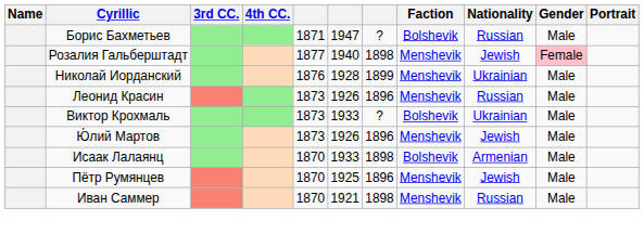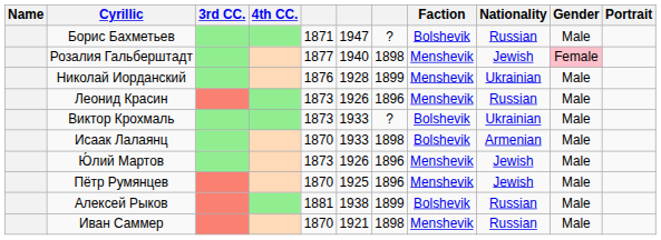 <table class="wikitable sortable" style=text-align:center>
 <tr>
 <th scope="col">Name</th>
 <th scope="col" class="unsortable"><a href='#'>Cyrillic</a></th>
 <th scope="col"><a href='#'>3rd CC.</a></th>
 <th scope="col"><a href='#'>4th CC.</a></th>
 <th scope="col"></th>
 <th scope="col"></th>
 <th scope="col"></th>
 <th scope="col">Faction</th>
 <th scope="col">Nationality</th>
 <th scope="col">Gender</th>
 <th scope="col" class="unsortable">Portrait</th>
 </tr>
 <tr>
 <th align="center" scope="row" style="font-weight:normal;"></th>
 <td>Борис Бахметьев</td>
 <td bgcolor = LightGreen></td>
 <td bgcolor = LightGreen></td>
 <td>1871</td>
 <td>1947</td>
 <td>?</td>
 <td><a href='#'>Bolshevik</a></td>
 <td><a href='#'>Russian</a></td>
 <td>Male</td>
 <td></td>
 </tr>
 <tr>
 <th align="center" scope="row" style="font-weight:normal;"></th>
 <td>Розалия Гальберштадт</td>
 <td bgcolor = LightGreen></td>
 <td bgcolor = PeachPuff></td>
 <td>1877</td>
 <td>1940</td>
 <td>1898</td>
 <td><a href='#'>Menshevik</a></td>
 <td><a href='#'>Jewish</a></td>
 <td style="background: Pink">Female</td>
 <td></td>
 </tr>
 <tr>
 <th align="center" scope="row" style="font-weight:normal;"></th>
 <td>Николай Иорданский</td>
 <td bgcolor = LightGreen></td>
 <td bgcolor = PeachPuff></td>
 <td>1876</td>
 <td>1928</td>
 <td>1899</td>
 <td><a href='#'>Menshevik</a></td>
 <td><a href='#'>Ukrainian</a></td>
 <td>Male</td>
 <td></td>
 </tr>
 <tr>
 <th align="center" scope="row" style="font-weight:normal;"></th>
 <td>Леонид Красин</td>
 <td bgcolor = Salmon></td>
 <td bgcolor = LightGreen></td>
 <td>1873</td>
 <td>1926</td>
 <td>1896</td>
 <td><a href='#'>Menshevik</a></td>
 <td><a href='#'>Russian</a></td>
 <td>Male</td>
 <td></td>
 </tr>
 <tr>
 <th align="center" scope="row" style="font-weight:normal;"></th>
 <td>Виктор Крохмаль</td>
 <td bgcolor = LightGreen></td>
 <td bgcolor = LightGreen></td>
 <td>1873</td>
 <td>1933</td>
 <td>?</td>
 <td><a href='#'>Bolshevik</a></td>
 <td><a href='#'>Ukrainian</a></td>
 <td>Male</td>
 <td></td>
 </tr>
 <tr>
 <th align="center" scope="row" style="font-weight:normal;"></th>
+<td>Исаак Лалаянц</td>
+<td bgcolor = LightGreen></td>
+<td bgcolor = PeachPuff></td>
+<td>1870</td>
+<td>1933</td>
+<td>1898</td>
+<td><a href='#'>Bolshevik</a></td>
+<td><a href='#'>Armenian</a></td>
+<td>Male</td>
+<td></td>
+</tr>
+<tr>
+<th align="center" scope="row" style="font-weight:normal;"></th>
 <td>Ю́лий Мартов</td>
 <td bgcolor = LightGreen></td>
 <td bgcolor = PeachPuff></td>
 <td>1873</td>
 <td>1926</td>
 <td>1896</td>
 <td><a href='#'>Menshevik</a></td>
 <td><a href='#'>Jewish</a></td>
-<td>Male</td>
-<td></td>
-</tr>
-<tr>
-<th align="center" scope="row" style="font-weight:normal;"></th>
-<td>Исаак Лалаянц</td>
-<td bgcolor = LightGreen></td>
-<td bgcolor = PeachPuff></td>
-<td>1870</td>
-<td>1933</td>
-<td>1898</td>
-<td><a href='#'>Bolshevik</a></td>
-<td><a href='#'>Armenian</a></td>
 <td>Male</td>
 <td></td>
 </tr>
 <tr>
 <th align="center" scope="row" style="font-weight:normal;"></th>
 <td>Пётр Румянцев</td>
 <td bgcolor = Salmon></td>
 <td bgcolor = PeachPuff></td>
 <td>1870</td>
 <td>1925</td>
 <td>1896</td>
 <td><a href='#'>Menshevik</a></td>
 <td><a href='#'>Jewish</a></td>
 <td>Male</td>
 <td></td>
 </tr>
 <tr>
 <th align="center" scope="row" style="font-weight:normal;"></th>
+<td>Алексей Рыков</td>
+<td bgcolor = Salmon></td>
+<td bgcolor = LightGreen></td>
+<td>1881</td>
+<td>1938</td>
+<td>1899</td>
+<td><a href='#'>Bolshevik</a></td>
+<td><a href='#'>Russian</a></td>
+<td>Male</td>
+<td></td>
+</tr>
+<tr>
+<th align="center" scope="row" style="font-weight:normal;"></th>
 <td>Иван Саммер</td>
 <td bgcolor = Salmon></td>
 <td bgcolor = PeachPuff></td>
 <td>1870</td>
 <td>1921</td>
 <td>1898</td>
 <td><a href='#'>Menshevik</a></td>
 <td><a href='#'>Russian</a></td>
 <td>Male</td>
 <td></td>
 </tr>
 </table>
